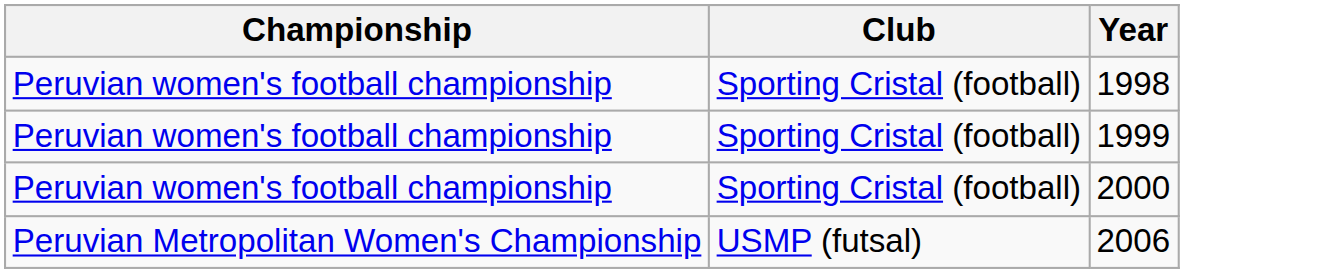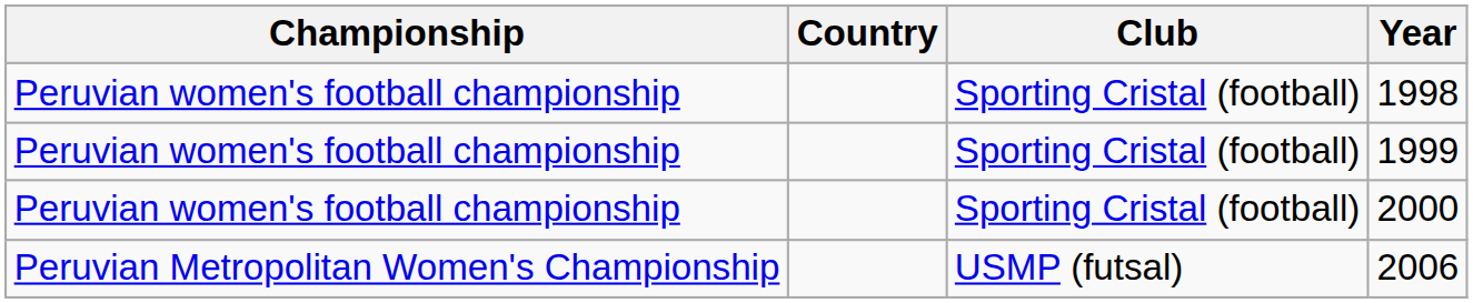 <table class="wikitable">
 <tr>
 <th>Championship</th>
+<th>Country</th>
 <th>Club</th>
 <th>Year</th>
 </tr>
 <tr>
 <td><a href='#'>Peruvian women's football championship</a></td>
+<td></td>
 <td><a href='#'>Sporting Cristal</a> (football)</td>
 <td>1998</td>
 </tr>
 <tr>
 <td><a href='#'>Peruvian women's football championship</a></td>
+<td></td>
 <td><a href='#'>Sporting Cristal</a> (football)</td>
 <td>1999</td>
 </tr>
 <tr>
 <td><a href='#'>Peruvian women's football championship</a></td>
+<td></td>
 <td><a href='#'>Sporting Cristal</a> (football)</td>
 <td>2000</td>
 </tr>
 <tr>
 <td><a href='#'>Peruvian Metropolitan Women's Championship</a></td>
+<td></td>
 <td><a href='#'>USMP</a> (futsal)</td>
 <td>2006</td>
 </tr>
 </table>
